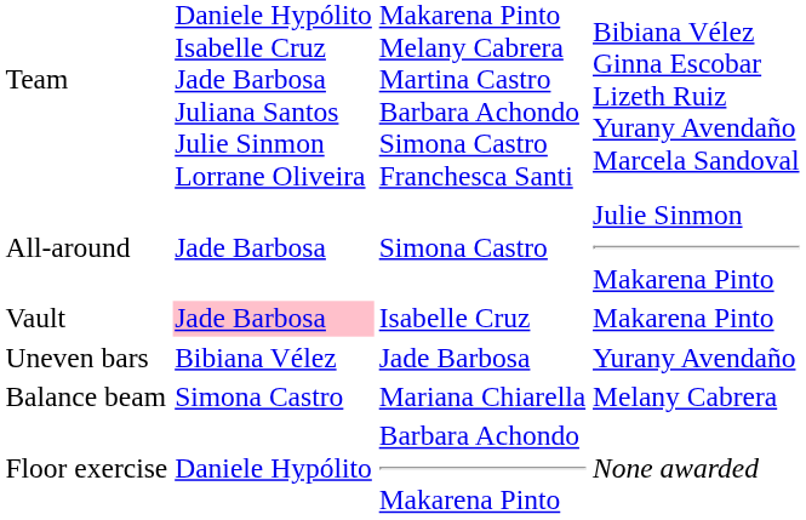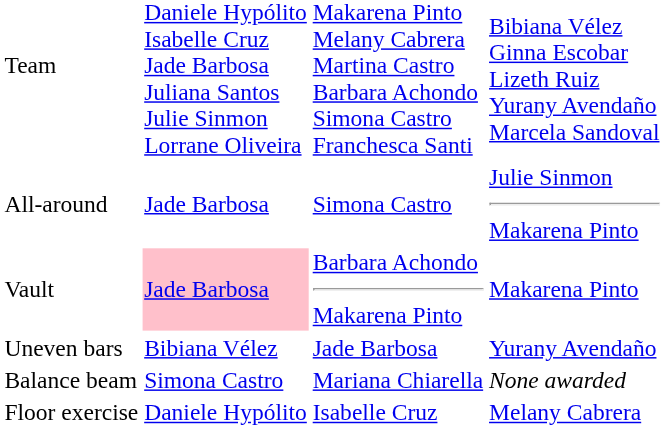 <table>
 <tr>
 <td>Team <br></td>
 <td><strong><em></em></strong><br><a href='#'>Daniele Hypólito</a><br><a href='#'>Isabelle Cruz</a><br><a href='#'>Jade Barbosa</a><br><a href='#'>Juliana Santos</a><br><a href='#'>Julie Sinmon</a><br><a href='#'>Lorrane Oliveira</a></td>
 <td><strong><em></em></strong><br><a href='#'>Makarena Pinto</a><br><a href='#'>Melany Cabrera</a><br><a href='#'>Martina Castro</a><br><a href='#'>Barbara Achondo</a><br><a href='#'>Simona Castro</a><br><a href='#'>Franchesca Santi</a></td>
 <td><strong><em></em></strong><br><a href='#'>Bibiana Vélez</a><br><a href='#'>Ginna Escobar</a><br><a href='#'>Lizeth Ruiz</a><br><a href='#'>Yurany Avendaño</a><br><a href='#'>Marcela Sandoval</a></td>
 </tr>
 <tr>
 <td>All-around <br></td>
 <td><a href='#'>Jade Barbosa</a><br><em></em></td>
 <td><a href='#'>Simona Castro</a><br><em></em></td>
 <td><a href='#'>Julie Sinmon</a><br><em></em><hr><a href='#'>Makarena Pinto</a><br><em></em></td>
 </tr>
 <tr>
 <td>Vault <br></td>
 <td style="background: pink;"><a href='#'>Jade Barbosa</a><br><em></em></td>
-<td><a href='#'>Isabelle Cruz</a><br><em></em></td>
+<td><a href='#'>Barbara Achondo</a><br><em></em><hr><a href='#'>Makarena Pinto</a><br><em></em></td>
 <td><a href='#'>Makarena Pinto</a><br><em></em></td>
 </tr>
 <tr>
 <td>Uneven bars <br></td>
 <td><a href='#'>Bibiana Vélez</a><br><em></em></td>
 <td><a href='#'>Jade Barbosa</a><br><em></em></td>
 <td><a href='#'>Yurany Avendaño</a><br><em></em></td>
 </tr>
 <tr>
 <td>Balance beam <br></td>
 <td><a href='#'>Simona Castro</a><br><em></em></td>
 <td><a href='#'>Mariana Chiarella</a><br><em></em></td>
-<td><a href='#'>Melany Cabrera</a><br><em></em></td>
+<td><em>None awarded</em></td>
 </tr>
 <tr>
 <td>Floor exercise <br></td>
 <td><a href='#'>Daniele Hypólito</a><br><em></em></td>
-<td><a href='#'>Barbara Achondo</a><br><em></em><hr><a href='#'>Makarena Pinto</a><br><em></em></td>
-<td><em>None awarded</em></td>
+<td><a href='#'>Isabelle Cruz</a><br><em></em></td>
+<td><a href='#'>Melany Cabrera</a><br><em></em></td>
 </tr>
 </table>
